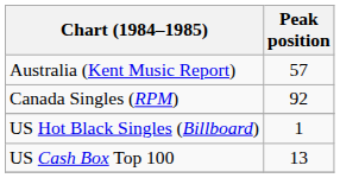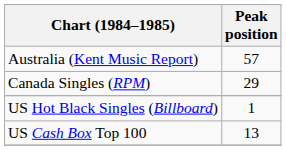 <table class="wikitable sortable">
 <tr>
 <th>Chart (1984–1985)</th>
 <th>Peak<br>position</th>
 </tr>
 <tr>
 <td>Australia (<a href='#'>Kent Music Report</a>)</td>
 <td align="center">57</td>
 </tr>
 <tr>
 <td>Canada Singles (<em><a href='#'>RPM</a></em>)</td>
-<td align="center">92</td>
+<td align="center">29</td>
 </tr>
 <tr>
 </tr>
 <tr>
 </tr>
 <tr>
 </tr>
 <tr>
 </tr>
 <tr>
 <td scope="row">US <a href='#'>Hot Black Singles</a> (<em><a href='#'>Billboard</a></em>)</td>
 <td align="center">1</td>
 </tr>
 <tr>
 <td>US <em><a href='#'>Cash Box</a></em> Top 100</td>
 <td align="center">13</td>
 </tr>
 <tr>
 </tr>
 </table>
